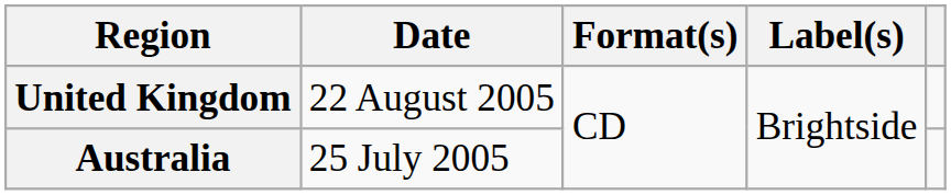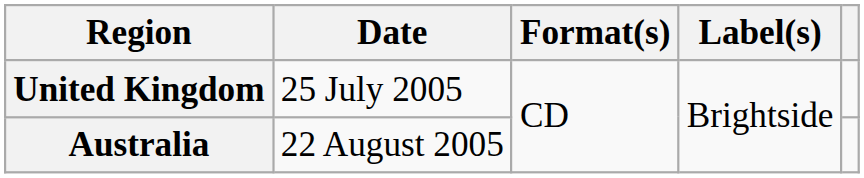 <table class="wikitable plainrowheaders">
 <tr>
 <th scope="col">Region</th>
 <th scope="col">Date</th>
 <th scope="col">Format(s)</th>
 <th scope="col">Label(s)</th>
 <th scope="col"></th>
 </tr>
 <tr>
 <th scope="row">United Kingdom</th>
-<td>22 August 2005</td>
+<td>25 July 2005</td>
 <td rowspan="2">CD</td>
 <td rowspan="2">Brightside</td>
 <td></td>
 </tr>
 <tr>
 <th scope="row">Australia</th>
-<td>25 July 2005</td>
+<td>22 August 2005</td>
 <td></td>
 </tr>
 </table>
